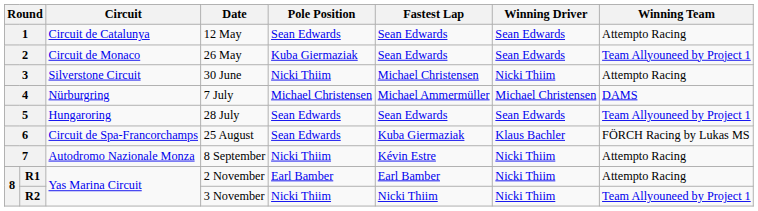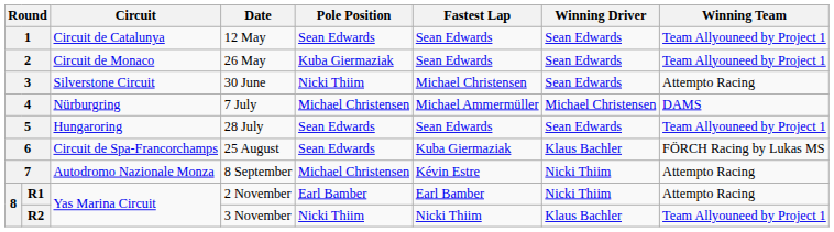 <table class="wikitable" style="font-size: 85%">
 <tr>
 <th colspan=2>Round</th>
 <th>Circuit</th>
 <th>Date</th>
 <th>Pole Position</th>
 <th>Fastest Lap</th>
 <th>Winning Driver</th>
 <th>Winning Team</th>
 </tr>
 <tr>
 <th colspan=2>1</th>
 <td> <a href='#'>Circuit de Catalunya</a></td>
 <td>12 May</td>
 <td> <a href='#'>Sean Edwards</a></td>
 <td> <a href='#'>Sean Edwards</a></td>
 <td> <a href='#'>Sean Edwards</a></td>
-<td> Attempto Racing</td>
+<td> <a href='#'>Team Allyouneed by Project 1</a></td>
 </tr>
 <tr>
 <th colspan=2>2</th>
 <td> <a href='#'>Circuit de Monaco</a></td>
 <td>26 May</td>
 <td> <a href='#'>Kuba Giermaziak</a></td>
 <td> <a href='#'>Sean Edwards</a></td>
 <td> <a href='#'>Sean Edwards</a></td>
 <td> <a href='#'>Team Allyouneed by Project 1</a></td>
 </tr>
 <tr>
 <th colspan=2>3</th>
 <td> <a href='#'>Silverstone Circuit</a></td>
 <td>30 June</td>
 <td> <a href='#'>Nicki Thiim</a></td>
 <td> <a href='#'>Michael Christensen</a></td>
-<td> <a href='#'>Nicki Thiim</a></td>
+<td> <a href='#'>Sean Edwards</a></td>
 <td> Attempto Racing</td>
 </tr>
 <tr>
 <th colspan=2>4</th>
 <td> <a href='#'>Nürburgring</a></td>
 <td>7 July</td>
 <td> <a href='#'>Michael Christensen</a></td>
 <td> <a href='#'>Michael Ammermüller</a></td>
 <td> <a href='#'>Michael Christensen</a></td>
 <td> <a href='#'>DAMS</a></td>
 </tr>
 <tr>
 <th colspan=2>5</th>
 <td> <a href='#'>Hungaroring</a></td>
 <td>28 July</td>
 <td> <a href='#'>Sean Edwards</a></td>
 <td> <a href='#'>Sean Edwards</a></td>
 <td> <a href='#'>Sean Edwards</a></td>
 <td> <a href='#'>Team Allyouneed by Project 1</a></td>
 </tr>
 <tr>
 <th colspan=2>6</th>
 <td> <a href='#'>Circuit de Spa-Francorchamps</a></td>
 <td>25 August</td>
 <td> <a href='#'>Sean Edwards</a></td>
 <td> <a href='#'>Kuba Giermaziak</a></td>
 <td> <a href='#'>Klaus Bachler</a></td>
 <td> FÖRCH Racing by Lukas MS</td>
 </tr>
 <tr>
 <th colspan=2>7</th>
 <td> <a href='#'>Autodromo Nazionale Monza</a></td>
 <td>8 September</td>
-<td> <a href='#'>Nicki Thiim</a></td>
+<td> <a href='#'>Michael Christensen</a></td>
 <td> <a href='#'>Kévin Estre</a></td>
 <td> <a href='#'>Nicki Thiim</a></td>
 <td> Attempto Racing</td>
 </tr>
 <tr>
 <th rowspan=2>8</th>
 <th>R1</th>
 <td rowspan=2> <a href='#'>Yas Marina Circuit</a></td>
 <td>2 November</td>
 <td> <a href='#'>Earl Bamber</a></td>
 <td> <a href='#'>Earl Bamber</a></td>
 <td> <a href='#'>Nicki Thiim</a></td>
 <td> Attempto Racing</td>
 </tr>
 <tr>
 <th>R2</th>
 <td>3 November</td>
 <td> <a href='#'>Nicki Thiim</a></td>
 <td> <a href='#'>Nicki Thiim</a></td>
-<td> <a href='#'>Nicki Thiim</a></td>
+<td> <a href='#'>Klaus Bachler</a></td>
 <td> <a href='#'>Team Allyouneed by Project 1</a></td>
 </tr>
 </table>
